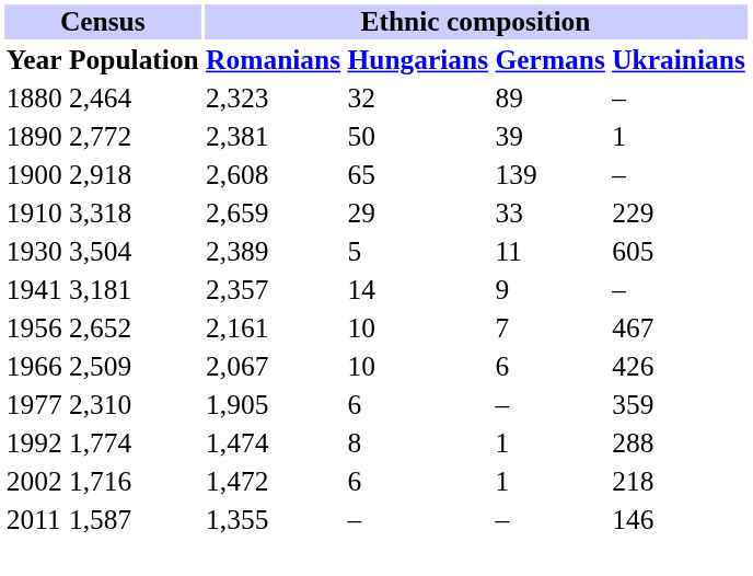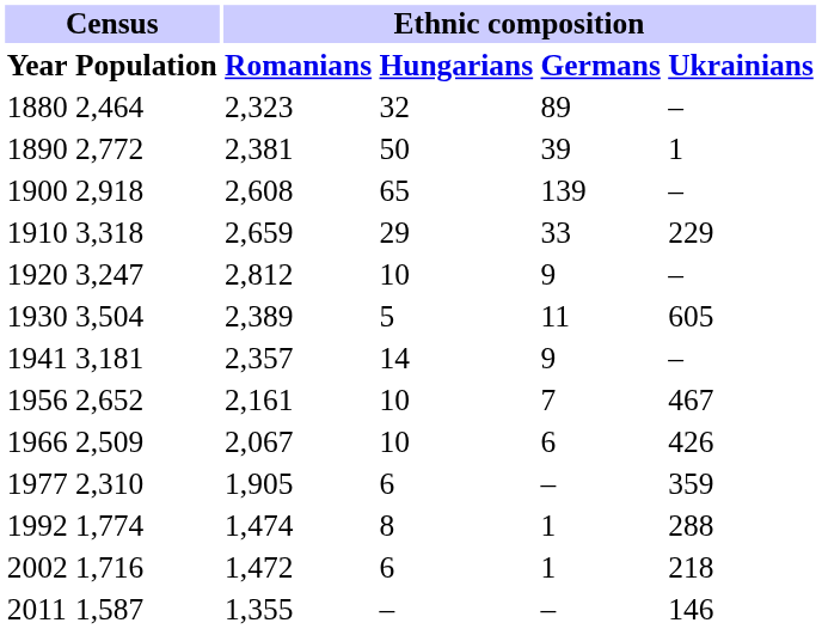 <table class="toccolours">
 <tr>
 <th align="center" colspan="2" style="background:#ccccff;">Census</th>
 <th align="center" colspan="4" style="background:#ccccff;">Ethnic composition</th>
 </tr>
 <tr>
 <th>Year</th>
 <th>Population</th>
 <th><a href='#'>Romanians</a></th>
 <th><a href='#'>Hungarians</a></th>
 <th><a href='#'>Germans</a></th>
 <th><a href='#'>Ukrainians</a></th>
 </tr>
 <tr>
 <td>1880</td>
 <td>2,464</td>
 <td>2,323</td>
 <td>32</td>
 <td>89</td>
 <td>–</td>
 </tr>
 <tr>
 <td>1890</td>
 <td>2,772</td>
 <td>2,381</td>
 <td>50</td>
 <td>39</td>
 <td>1</td>
 </tr>
 <tr>
 <td>1900</td>
 <td>2,918</td>
 <td>2,608</td>
 <td>65</td>
 <td>139</td>
 <td>–</td>
 </tr>
 <tr>
 <td>1910</td>
 <td>3,318</td>
 <td>2,659</td>
 <td>29</td>
 <td>33</td>
 <td>229</td>
+</tr>
+<tr>
+<td>1920</td>
+<td>3,247</td>
+<td>2,812</td>
+<td>10</td>
+<td>9</td>
+<td>–</td>
 </tr>
 <tr>
 <td>1930</td>
 <td>3,504</td>
 <td>2,389</td>
 <td>5</td>
 <td>11</td>
 <td>605</td>
 </tr>
 <tr>
 <td>1941</td>
 <td>3,181</td>
 <td>2,357</td>
 <td>14</td>
 <td>9</td>
 <td>–</td>
 </tr>
 <tr>
 <td>1956</td>
 <td>2,652</td>
 <td>2,161</td>
 <td>10</td>
 <td>7</td>
 <td>467</td>
 </tr>
 <tr>
 <td>1966</td>
 <td>2,509</td>
 <td>2,067</td>
 <td>10</td>
 <td>6</td>
 <td>426</td>
 </tr>
 <tr>
 <td>1977</td>
 <td>2,310</td>
 <td>1,905</td>
 <td>6</td>
 <td>–</td>
 <td>359</td>
 </tr>
 <tr>
 <td>1992</td>
 <td>1,774</td>
 <td>1,474</td>
 <td>8</td>
 <td>1</td>
 <td>288</td>
 </tr>
 <tr>
 <td>2002</td>
 <td>1,716</td>
 <td>1,472</td>
 <td>6</td>
 <td>1</td>
 <td>218</td>
 </tr>
 <tr>
 <td>2011</td>
 <td>1,587</td>
 <td>1,355</td>
 <td>–</td>
 <td>–</td>
 <td>146</td>
 </tr>
 </table>
